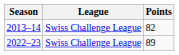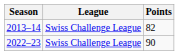 <table class="wikitable">
 <tr>
 <th>Season</th>
 <th>League</th>
 <th>Points</th>
 </tr>
 <tr>
 <td><a href='#'>2013–14</a></td>
 <td> <a href='#'>Swiss Challenge League</a></td>
 <td>82</td>
 </tr>
 <tr>
 <td><a href='#'>2022–23</a></td>
 <td> <a href='#'>Swiss Challenge League</a></td>
-<td>89</td>
+<td>90</td>
 </tr>
 </table>
